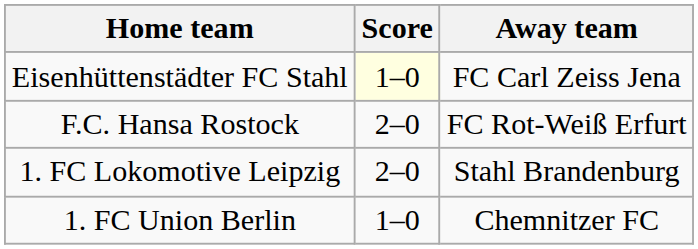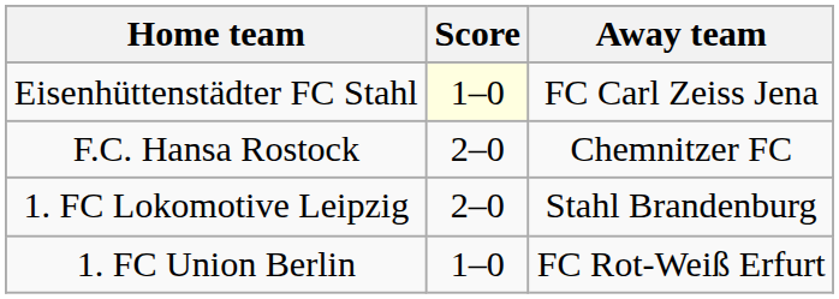 <table class="wikitable" style="text-align: center">
 <tr>
 <th>Home team</th>
 <th>Score</th>
 <th>Away team</th>
 </tr>
 <tr>
 <td>Eisenhüttenstädter FC Stahl</td>
 <td style="background: lightyellow;">1–0</td>
 <td>FC Carl Zeiss Jena</td>
 </tr>
 <tr>
 <td>F.C. Hansa Rostock</td>
 <td>2–0</td>
-<td>FC Rot-Weiß Erfurt</td>
+<td>Chemnitzer FC</td>
 </tr>
 <tr>
 <td>1. FC Lokomotive Leipzig</td>
 <td>2–0</td>
 <td>Stahl Brandenburg</td>
 </tr>
 <tr>
 <td>1. FC Union Berlin</td>
 <td>1–0</td>
-<td>Chemnitzer FC</td>
+<td>FC Rot-Weiß Erfurt</td>
 </tr>
 </table>
